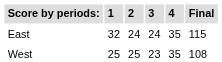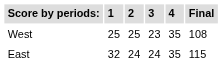 <table cellpadding=5>
 <tr bgcolor="#dddddd">
 <td><strong>Score by periods:</strong></td>
 <td><strong>1</strong></td>
 <td><strong>2</strong></td>
 <td><strong>3</strong></td>
 <td><strong>4</strong></td>
 <td><strong>Final</strong></td>
 </tr>
 <tr>
+<td>West</td>
+<td>25</td>
+<td>25</td>
+<td>23</td>
+<td>35</td>
+<td>108</td>
+</tr>
+<tr>
 <td>East</td>
 <td>32</td>
 <td>24</td>
 <td>24</td>
 <td>35</td>
 <td>115</td>
 </tr>
 <tr>
-<td>West</td>
-<td>25</td>
-<td>25</td>
-<td>23</td>
-<td>35</td>
-<td>108</td>
-</tr>
-<tr>
 </tr>
 </table>
